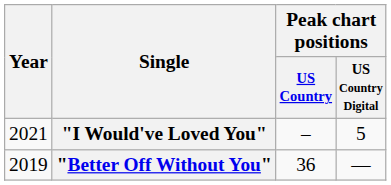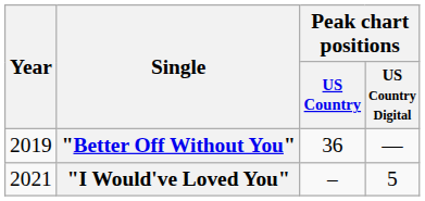 <table class="wikitable plainrowheaders" style="text-align:center;">
 <tr>
 <th scope="col" rowspan="2">Year</th>
 <th scope="col" rowspan="2">Single</th>
 <th scope="col" colspan="2">Peak chart positions</th>
 </tr>
 <tr style="font-size:smaller;">
 <th scope="col" style="width:2.5em;font-size:90%;"><a href='#'>US<br>Country</a><br></th>
 <th scope="col" style="width:2.5em;font-size:90%;">US<br><small>Country Digital</small><br></th>
 </tr>
 <tr>
+<td>2019</td>
+<th scope="row">"<a href='#'>Better Off Without You</a>"</th>
+<td>36</td>
+<td>—</td>
+</tr>
+<tr>
 <td>2021</td>
 <th scope="row">"I Would've Loved You" </th>
 <td>–</td>
 <td>5</td>
 </tr>
-<tr>
-<td>2019</td>
-<th scope="row">"<a href='#'>Better Off Without You</a>"</th>
-<td>36</td>
-<td>—</td>
-</tr>
 </table>
